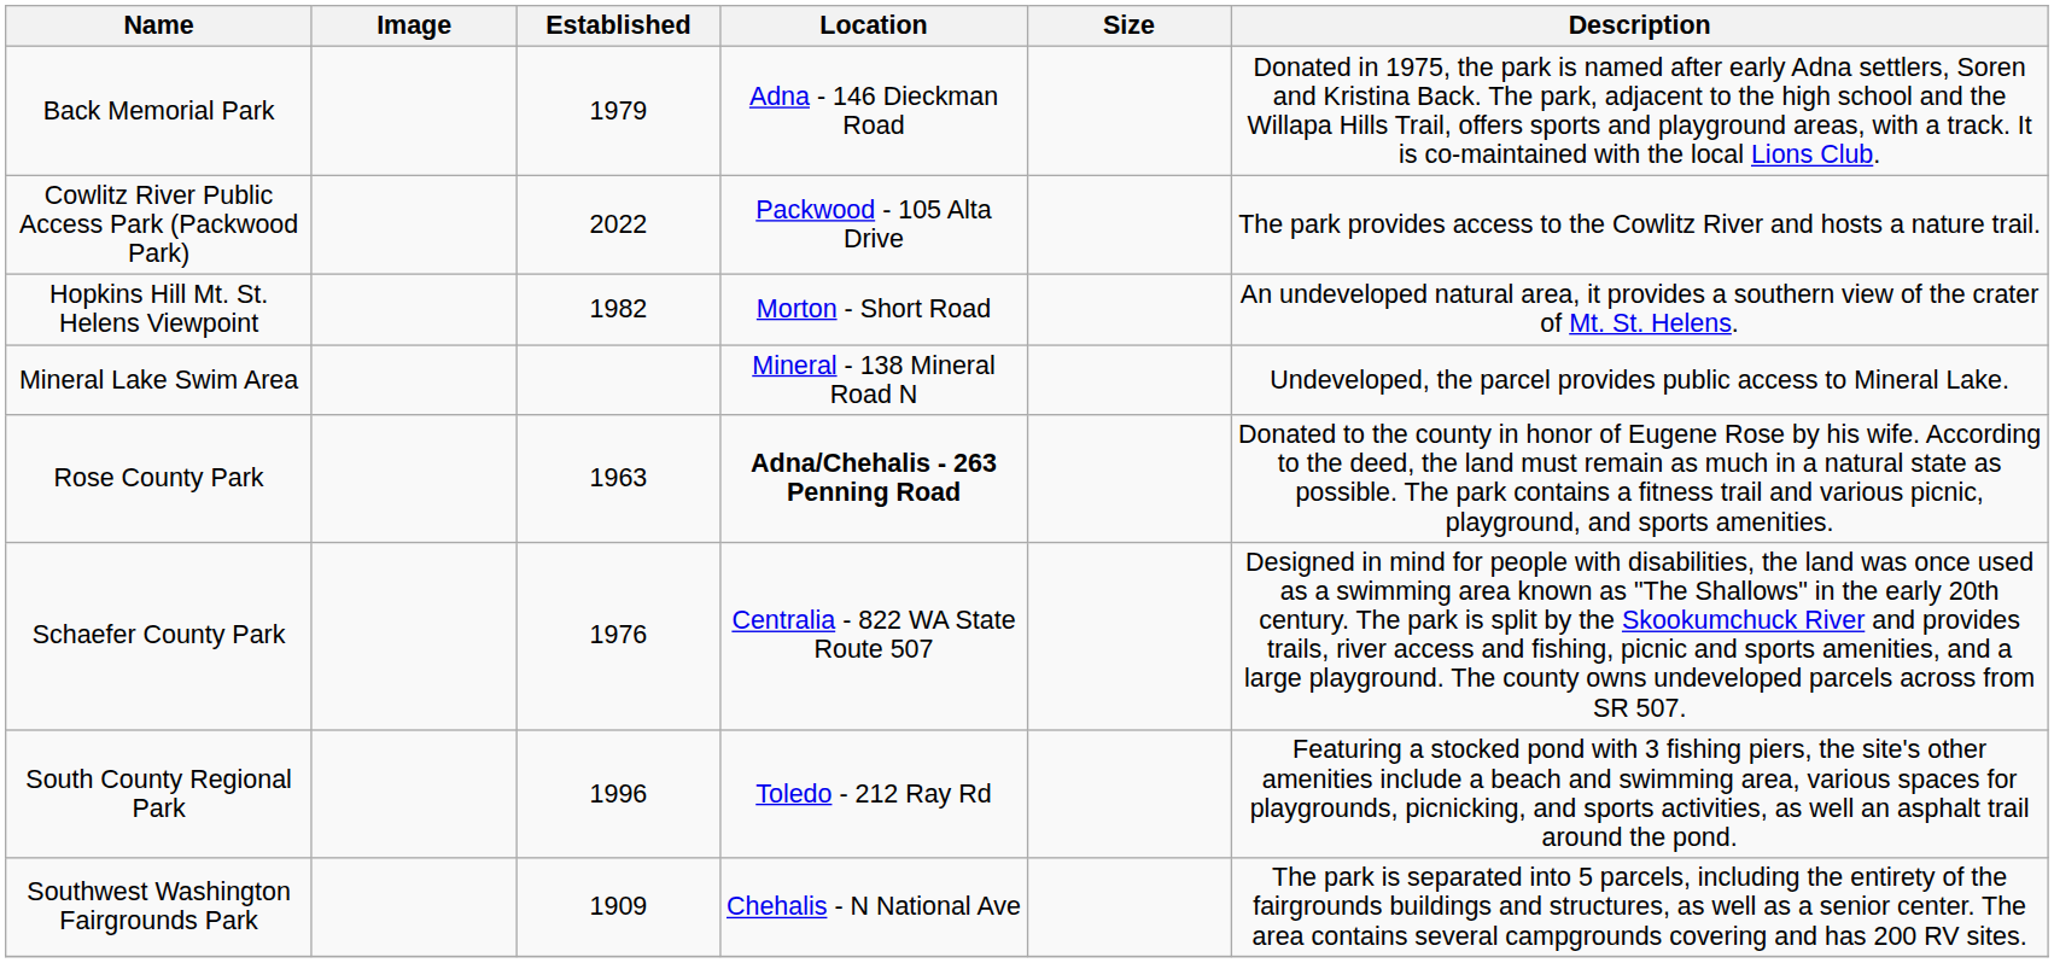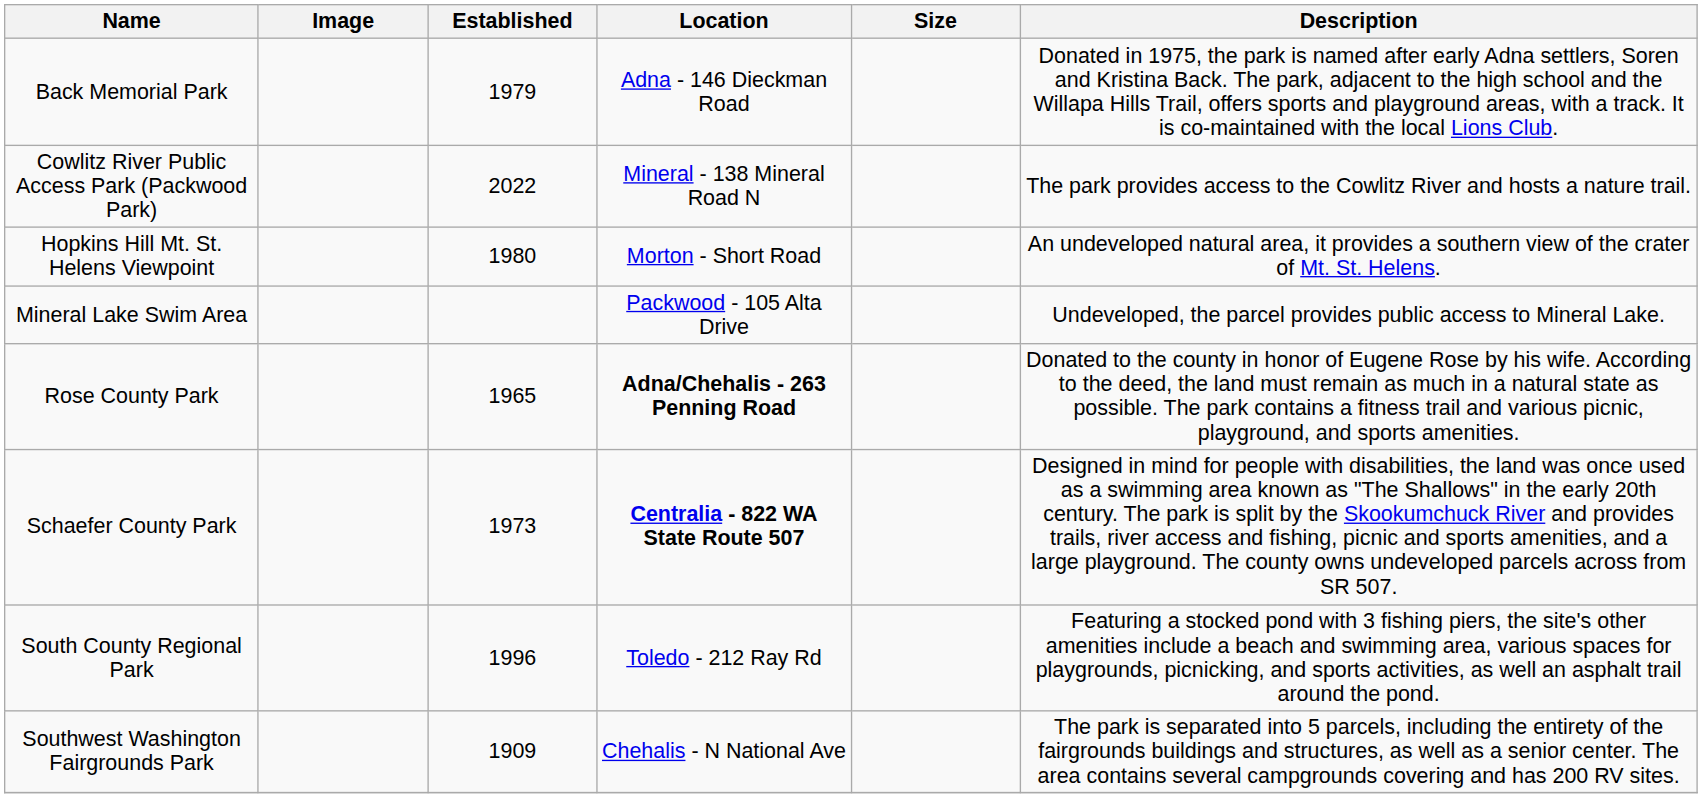 <table class="wikitable sortable" style="text-align:center; width:100%">
 <tr>
 <th width=15%>Name</th>
 <th width=10% class = "unsortable">Image</th>
 <th>Established</th>
 <th width=15%>Location</th>
 <th width=10%>Size</th>
 <th width=40% class = "unsortable">Description</th>
 </tr>
 <tr>
 <td>Back Memorial Park</td>
 <td></td>
 <td>1979</td>
 <td><a href='#'>Adna</a> - 146 Dieckman Road</td>
 <td></td>
 <td>Donated in 1975, the park is named after early Adna settlers, Soren and Kristina Back. The park, adjacent to the high school and the Willapa Hills Trail, offers sports and playground areas, with a  track. It is co-maintained with the local <a href='#'>Lions Club</a>.</td>
 </tr>
 <tr>
 <td>Cowlitz River Public Access Park (Packwood Park)</td>
 <td></td>
 <td>2022</td>
-<td><a href='#'>Packwood</a> - 105 Alta Drive</td>
+<td><a href='#'>Mineral</a> - 138 Mineral Road N</td>
 <td></td>
 <td>The park provides access to the Cowlitz River and hosts a nature trail.</td>
 </tr>
 <tr>
 <td>Hopkins Hill Mt. St. Helens Viewpoint</td>
 <td></td>
-<td>1982</td>
+<td>1980</td>
 <td><a href='#'>Morton</a> - Short Road</td>
 <td></td>
 <td>An undeveloped natural area, it provides a southern view of the crater of <a href='#'>Mt. St. Helens</a>.</td>
 </tr>
 <tr>
 <td>Mineral Lake Swim Area</td>
 <td></td>
 <td></td>
-<td><a href='#'>Mineral</a> - 138 Mineral Road N</td>
+<td><a href='#'>Packwood</a> - 105 Alta Drive</td>
 <td></td>
 <td>Undeveloped, the parcel provides public access to Mineral Lake.</td>
 </tr>
 <tr>
 <td>Rose County Park</td>
 <td></td>
-<td>1963</td>
+<td>1965</td>
 <td><strong>Adna/Chehalis - 263 Penning Road</strong></td>
 <td></td>
 <td>Donated to the county in honor of Eugene Rose by his wife. According to the deed, the land must remain as much in a natural state as possible. The park contains a fitness trail and various picnic, playground, and sports amenities.</td>
 </tr>
 <tr>
 <td>Schaefer County Park</td>
 <td></td>
-<td>1976</td>
-<td><a href='#'>Centralia</a> - 822 WA State Route 507</td>
+<td>1973</td>
+<td><strong><a href='#'>Centralia</a> - 822 WA State Route 507</strong></td>
 <td></td>
 <td>Designed in mind for people with disabilities, the land was once used as a swimming area known as "The Shallows" in the early 20th century. The park is split by the <a href='#'>Skookumchuck River</a> and provides trails, river access and fishing, picnic and sports amenities, and a large playground. The county owns undeveloped parcels across from SR 507.</td>
 </tr>
 <tr>
 <td>South County Regional Park</td>
 <td></td>
 <td>1996</td>
 <td><a href='#'>Toledo</a> - 212 Ray Rd</td>
 <td></td>
 <td>Featuring a stocked  pond with 3 fishing piers, the site's other amenities include a beach and swimming area, various spaces for playgrounds, picnicking, and sports activities, as well an asphalt trail around the pond.</td>
 </tr>
 <tr>
 <td>Southwest Washington Fairgrounds Park</td>
 <td></td>
 <td>1909</td>
 <td><a href='#'>Chehalis</a> - N National Ave</td>
 <td></td>
 <td>The park is separated into 5 parcels, including the entirety of the fairgrounds buildings and structures, as well as a senior center. The area contains several campgrounds covering  and has 200 RV sites.</td>
 </tr>
 <tr>
 </tr>
 </table>
